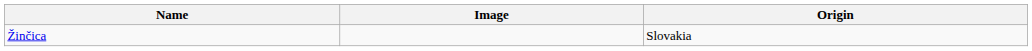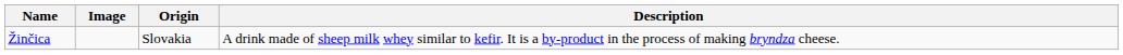 <table class="wikitable sortable" style="width:100%;">
 <tr>
 <th>Name</th>
 <th class="unsortable">Image</th>
 <th>Origin</th>
+<th>Description</th>
 </tr>
 <tr>
 <td><a href='#'>Žinčica</a></td>
 <td></td>
 <td>Slovakia</td>
+<td>A drink made of <a href='#'>sheep milk</a> <a href='#'>whey</a> similar to <a href='#'>kefir</a>. It is a <a href='#'>by-product</a> in the process of making <em><a href='#'>bryndza</a></em> cheese.</td>
 </tr>
 </table>
